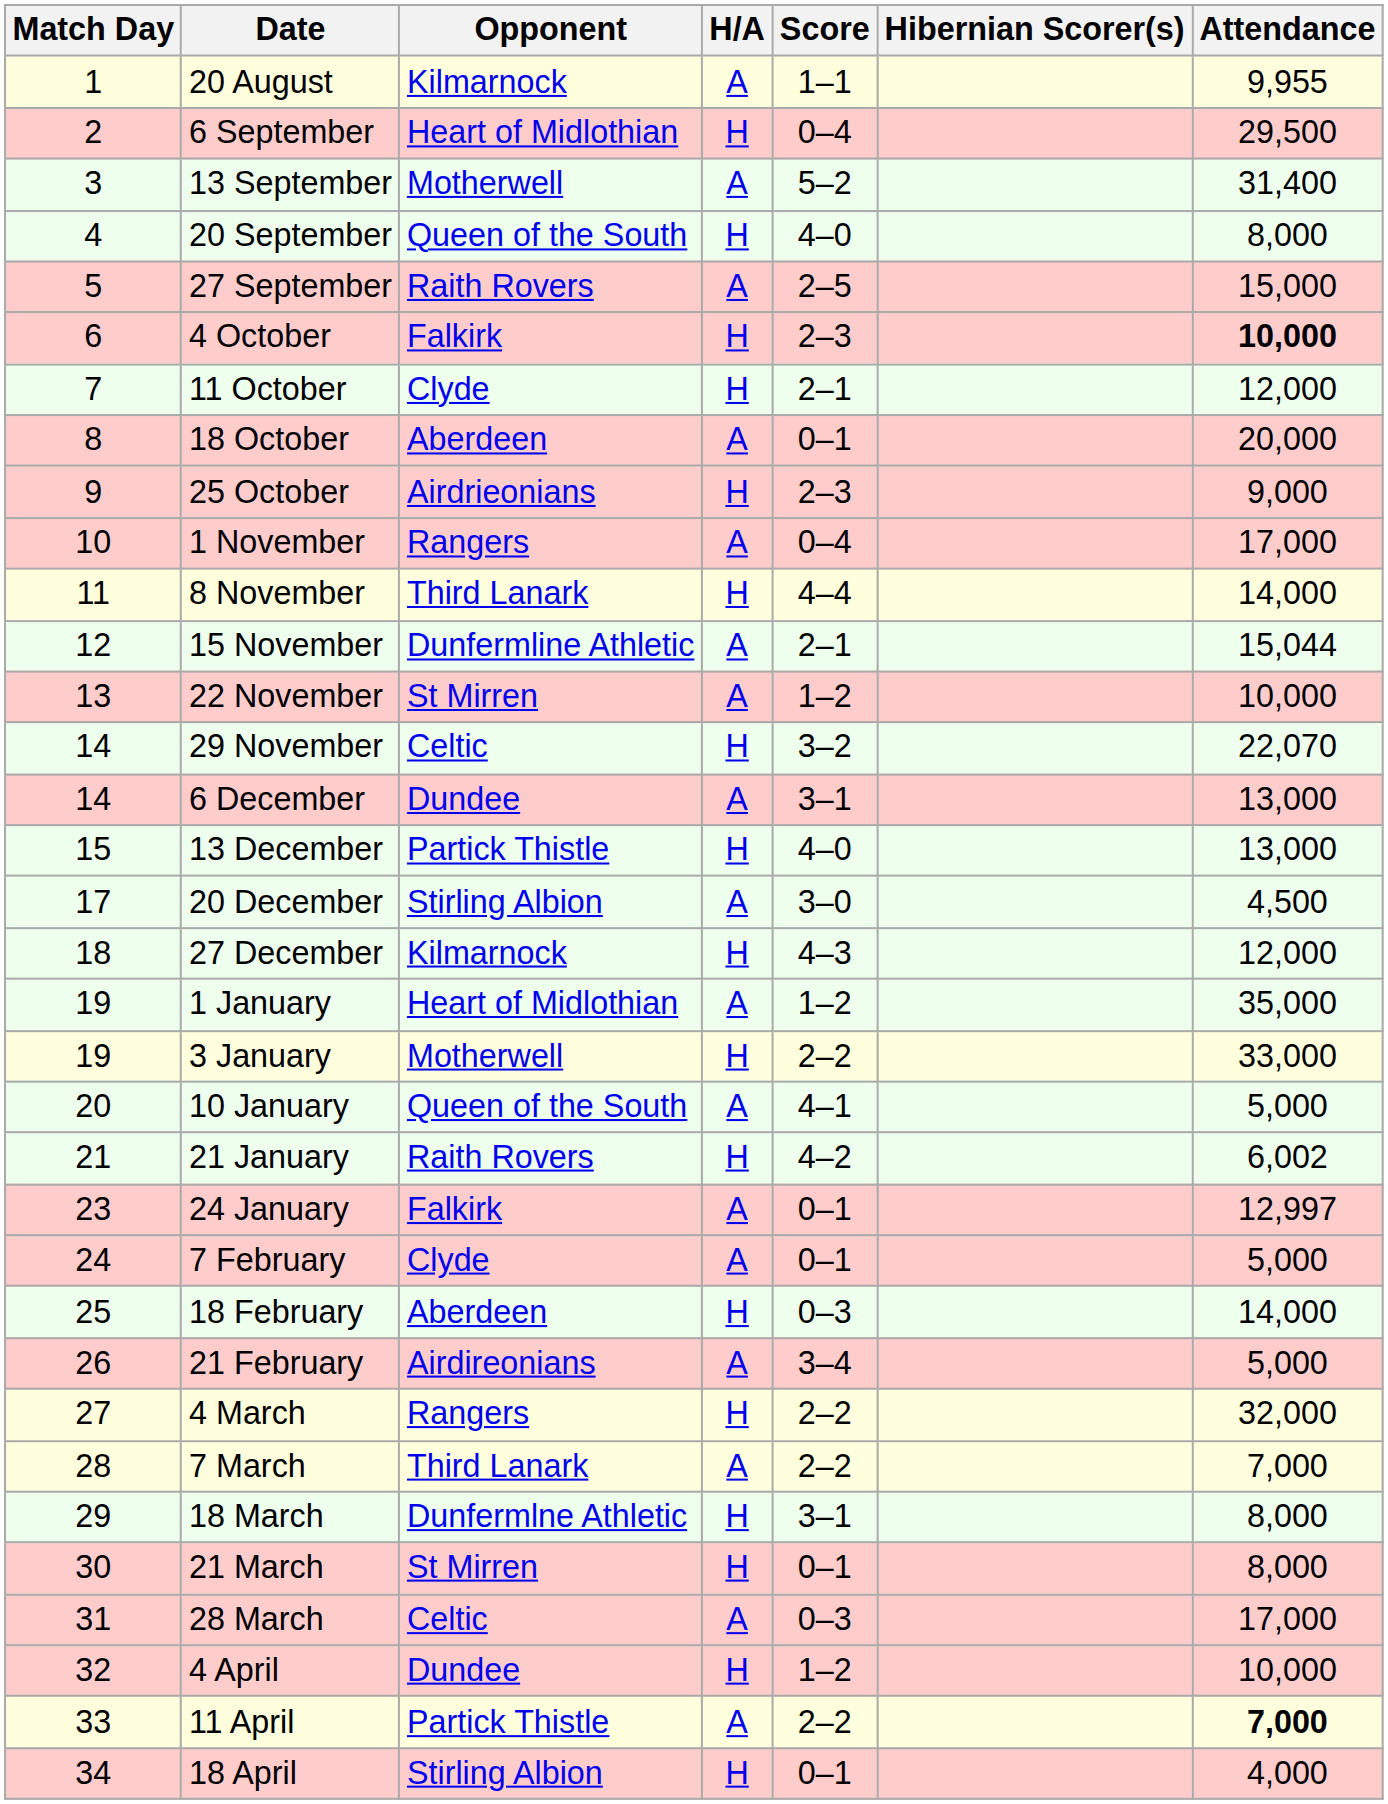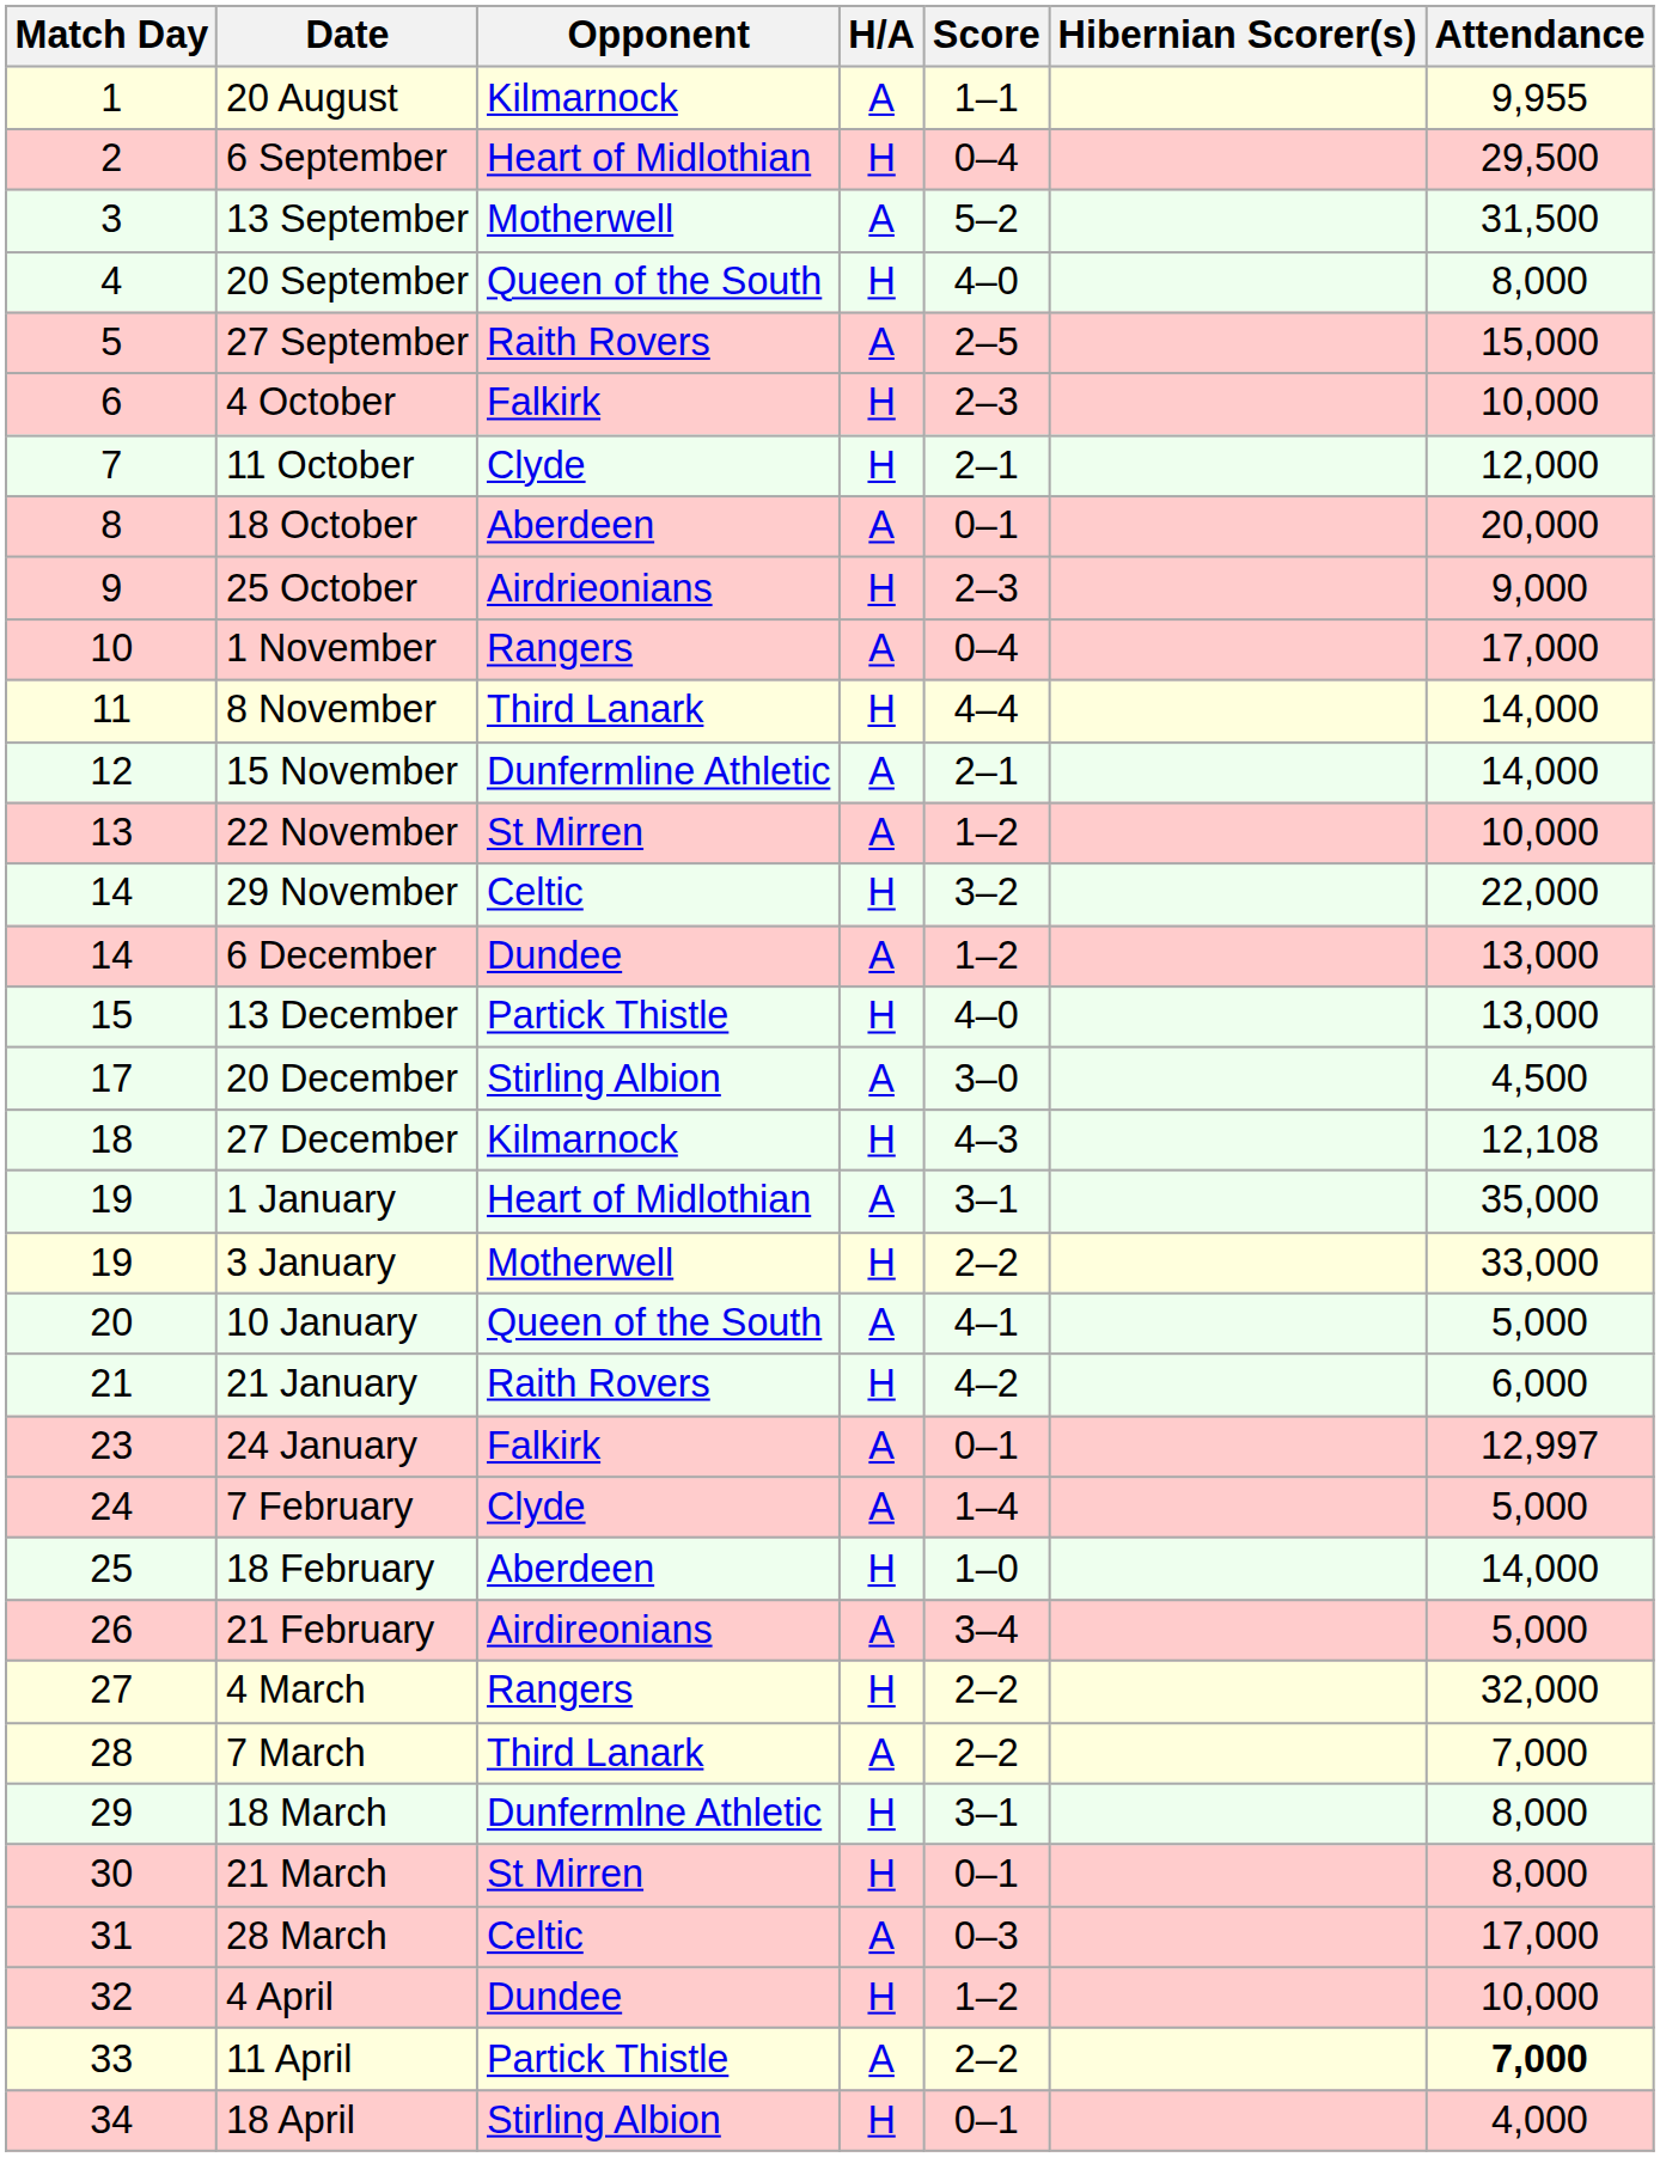 <table class="wikitable" style="text-align:center">
 <tr>
 <th>Match Day</th>
 <th>Date</th>
 <th>Opponent</th>
 <th>H/A</th>
 <th>Score</th>
 <th>Hibernian Scorer(s)</th>
 <th>Attendance</th>
 </tr>
 <tr bgcolor=#FFFFDD>
 <td>1</td>
 <td align=left>20 August</td>
 <td align=left><a href='#'>Kilmarnock</a></td>
 <td><a href='#'>A</a></td>
 <td>1–1</td>
 <td align=left></td>
 <td>9,955</td>
 </tr>
 <tr bgcolor=#FFCCCC>
 <td>2</td>
 <td align=left>6 September</td>
 <td align=left><a href='#'>Heart of Midlothian</a></td>
 <td><a href='#'>H</a></td>
 <td>0–4</td>
 <td align=left></td>
 <td>29,500</td>
 </tr>
 <tr bgcolor=#EEFFEE>
 <td>3</td>
 <td align=left>13 September</td>
 <td align=left><a href='#'>Motherwell</a></td>
 <td><a href='#'>A</a></td>
 <td>5–2</td>
 <td align=left></td>
-<td>31,400</td>
+<td>31,500</td>
 </tr>
 <tr bgcolor=#EEFFEE>
 <td>4</td>
 <td align=left>20 September</td>
 <td align=left><a href='#'>Queen of the South</a></td>
 <td><a href='#'>H</a></td>
 <td>4–0</td>
 <td align=left></td>
 <td>8,000</td>
 </tr>
 <tr bgcolor=#FFCCCC>
 <td>5</td>
 <td align=left>27 September</td>
 <td align=left><a href='#'>Raith Rovers</a></td>
 <td><a href='#'>A</a></td>
 <td>2–5</td>
 <td align=left></td>
 <td>15,000</td>
 </tr>
 <tr bgcolor=#FFCCCC>
 <td>6</td>
 <td align=left>4 October</td>
 <td align=left><a href='#'>Falkirk</a></td>
 <td><a href='#'>H</a></td>
 <td>2–3</td>
 <td align=left></td>
-<td><strong>10,000</strong></td>
+<td>10,000</td>
 </tr>
 <tr bgcolor=#EEFFEE>
 <td>7</td>
 <td align=left>11 October</td>
 <td align=left><a href='#'>Clyde</a></td>
 <td><a href='#'>H</a></td>
 <td>2–1</td>
 <td align=left></td>
 <td>12,000</td>
 </tr>
 <tr bgcolor=#FFCCCC>
 <td>8</td>
 <td align=left>18 October</td>
 <td align=left><a href='#'>Aberdeen</a></td>
 <td><a href='#'>A</a></td>
 <td>0–1</td>
 <td align=left></td>
 <td>20,000</td>
 </tr>
 <tr bgcolor=#FFCCCC>
 <td>9</td>
 <td align=left>25 October</td>
 <td align=left><a href='#'>Airdrieonians</a></td>
 <td><a href='#'>H</a></td>
 <td>2–3</td>
 <td align=left></td>
 <td>9,000</td>
 </tr>
 <tr bgcolor=#FFCCCC>
 <td>10</td>
 <td align=left>1 November</td>
 <td align=left><a href='#'>Rangers</a></td>
 <td><a href='#'>A</a></td>
 <td>0–4</td>
 <td align=left></td>
 <td>17,000</td>
 </tr>
 <tr bgcolor=#FFFFDD>
 <td>11</td>
 <td align=left>8 November</td>
 <td align=left><a href='#'>Third Lanark</a></td>
 <td><a href='#'>H</a></td>
 <td>4–4</td>
 <td align=left></td>
 <td>14,000</td>
 </tr>
 <tr bgcolor=#EEFFEE>
 <td>12</td>
 <td align=left>15 November</td>
 <td align=left><a href='#'>Dunfermline Athletic</a></td>
 <td><a href='#'>A</a></td>
 <td>2–1</td>
 <td align=left></td>
-<td>15,044</td>
+<td>14,000</td>
 </tr>
 <tr bgcolor=#FFCCCC>
 <td>13</td>
 <td align=left>22 November</td>
 <td align=left><a href='#'>St Mirren</a></td>
 <td><a href='#'>A</a></td>
 <td>1–2</td>
 <td align=left></td>
 <td>10,000</td>
 </tr>
 <tr bgcolor=#EEFFEE>
 <td>14</td>
 <td align=left>29 November</td>
 <td align=left><a href='#'>Celtic</a></td>
 <td><a href='#'>H</a></td>
 <td>3–2</td>
 <td align=left></td>
-<td>22,070</td>
+<td>22,000</td>
 </tr>
 <tr bgcolor=#FFCCCC>
 <td>14</td>
 <td align=left>6 December</td>
 <td align=left><a href='#'>Dundee</a></td>
 <td><a href='#'>A</a></td>
-<td>3–1</td>
+<td>1–2</td>
 <td align=left></td>
 <td>13,000</td>
 </tr>
 <tr bgcolor=#EEFFEE>
 <td>15</td>
 <td align=left>13 December</td>
 <td align=left><a href='#'>Partick Thistle</a></td>
 <td><a href='#'>H</a></td>
 <td>4–0</td>
 <td align=left></td>
 <td>13,000</td>
 </tr>
 <tr bgcolor=#EEFFEE>
 <td>17</td>
 <td align=left>20 December</td>
 <td align=left><a href='#'>Stirling Albion</a></td>
 <td><a href='#'>A</a></td>
 <td>3–0</td>
 <td align=left></td>
 <td>4,500</td>
 </tr>
 <tr bgcolor=#EEFFEE>
 <td>18</td>
 <td align=left>27 December</td>
 <td align=left><a href='#'>Kilmarnock</a></td>
 <td><a href='#'>H</a></td>
 <td>4–3</td>
 <td align=left></td>
-<td>12,000</td>
+<td>12,108</td>
 </tr>
 <tr bgcolor=#EEFFEE>
 <td>19</td>
 <td align=left>1 January</td>
 <td align=left><a href='#'>Heart of Midlothian</a></td>
 <td><a href='#'>A</a></td>
-<td>1–2</td>
+<td>3–1</td>
 <td align=left></td>
 <td>35,000</td>
 </tr>
 <tr bgcolor=#FFFFDD>
 <td>19</td>
 <td align=left>3 January</td>
 <td align=left><a href='#'>Motherwell</a></td>
 <td><a href='#'>H</a></td>
 <td>2–2</td>
 <td align=left></td>
 <td>33,000</td>
 </tr>
 <tr bgcolor=#EEFFEE>
 <td>20</td>
 <td align=left>10 January</td>
 <td align=left><a href='#'>Queen of the South</a></td>
 <td><a href='#'>A</a></td>
 <td>4–1</td>
 <td align=left></td>
 <td>5,000</td>
 </tr>
 <tr bgcolor=#EEFFEE>
 <td>21</td>
 <td align=left>21 January</td>
 <td align=left><a href='#'>Raith Rovers</a></td>
 <td><a href='#'>H</a></td>
 <td>4–2</td>
 <td align=left></td>
-<td>6,002</td>
+<td>6,000</td>
 </tr>
 <tr bgcolor=#FFCCCC>
 <td>23</td>
 <td align=left>24 January</td>
 <td align=left><a href='#'>Falkirk</a></td>
 <td><a href='#'>A</a></td>
 <td>0–1</td>
 <td align=left></td>
 <td>12,997</td>
 </tr>
 <tr bgcolor=#FFCCCC>
 <td>24</td>
 <td align=left>7 February</td>
 <td align=left><a href='#'>Clyde</a></td>
 <td><a href='#'>A</a></td>
-<td>0–1</td>
+<td>1–4</td>
 <td align=left></td>
 <td>5,000</td>
 </tr>
 <tr bgcolor=#EEFFEE>
 <td>25</td>
 <td align=left>18 February</td>
 <td align=left><a href='#'>Aberdeen</a></td>
 <td><a href='#'>H</a></td>
-<td>0–3</td>
+<td>1–0</td>
 <td align=left></td>
 <td>14,000</td>
 </tr>
 <tr bgcolor=#FFCCCC>
 <td>26</td>
 <td align=left>21 February</td>
 <td align=left><a href='#'>Airdireonians</a></td>
 <td><a href='#'>A</a></td>
 <td>3–4</td>
 <td align=left></td>
 <td>5,000</td>
 </tr>
 <tr bgcolor=#FFFFDD>
 <td>27</td>
 <td align=left>4 March</td>
 <td align=left><a href='#'>Rangers</a></td>
 <td><a href='#'>H</a></td>
 <td>2–2</td>
 <td align=left></td>
 <td>32,000</td>
 </tr>
 <tr bgcolor=#FFFFDD>
 <td>28</td>
 <td align=left>7 March</td>
 <td align=left><a href='#'>Third Lanark</a></td>
 <td><a href='#'>A</a></td>
 <td>2–2</td>
 <td align=left></td>
 <td>7,000</td>
 </tr>
 <tr bgcolor=#EEFFEE>
 <td>29</td>
 <td align=left>18 March</td>
 <td align=left><a href='#'>Dunfermlne Athletic</a></td>
 <td><a href='#'>H</a></td>
 <td>3–1</td>
 <td align=left></td>
 <td>8,000</td>
 </tr>
 <tr bgcolor=#FFCCCC>
 <td>30</td>
 <td align=left>21 March</td>
 <td align=left><a href='#'>St Mirren</a></td>
 <td><a href='#'>H</a></td>
 <td>0–1</td>
 <td align=left></td>
 <td>8,000</td>
 </tr>
 <tr bgcolor=#FFCCCC>
 <td>31</td>
 <td align=left>28 March</td>
 <td align=left><a href='#'>Celtic</a></td>
 <td><a href='#'>A</a></td>
 <td>0–3</td>
 <td align=left></td>
 <td>17,000</td>
 </tr>
 <tr bgcolor=#FFCCCC>
 <td>32</td>
 <td align=left>4 April</td>
 <td align=left><a href='#'>Dundee</a></td>
 <td><a href='#'>H</a></td>
 <td>1–2</td>
 <td align=left></td>
 <td>10,000</td>
 </tr>
 <tr bgcolor=#FFFFDD>
 <td>33</td>
 <td align=left>11 April</td>
 <td align=left><a href='#'>Partick Thistle</a></td>
 <td><a href='#'>A</a></td>
 <td>2–2</td>
 <td align=left></td>
 <td><strong>7,000</strong></td>
 </tr>
 <tr bgcolor=#FFCCCC>
 <td>34</td>
 <td align=left>18 April</td>
 <td align=left><a href='#'>Stirling Albion</a></td>
 <td><a href='#'>H</a></td>
 <td>0–1</td>
 <td align=left></td>
 <td>4,000</td>
 </tr>
 </table>
